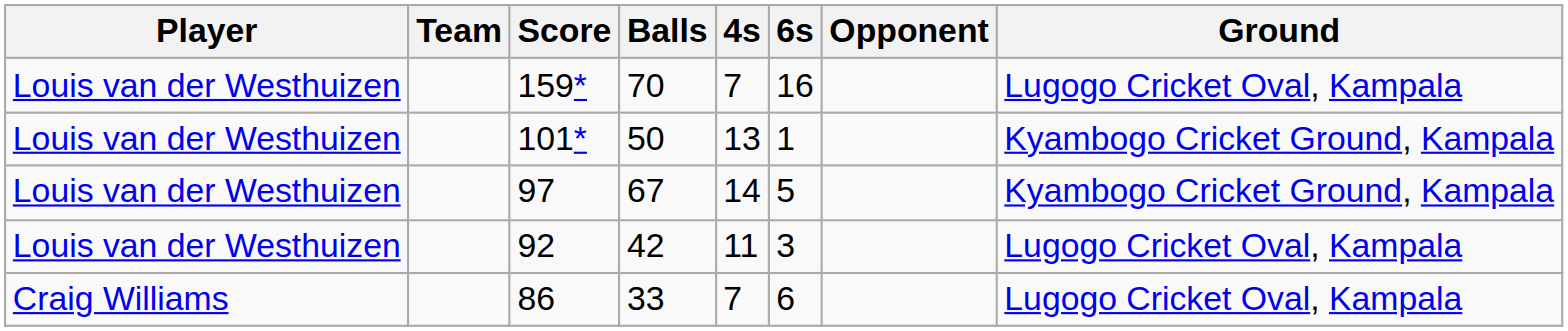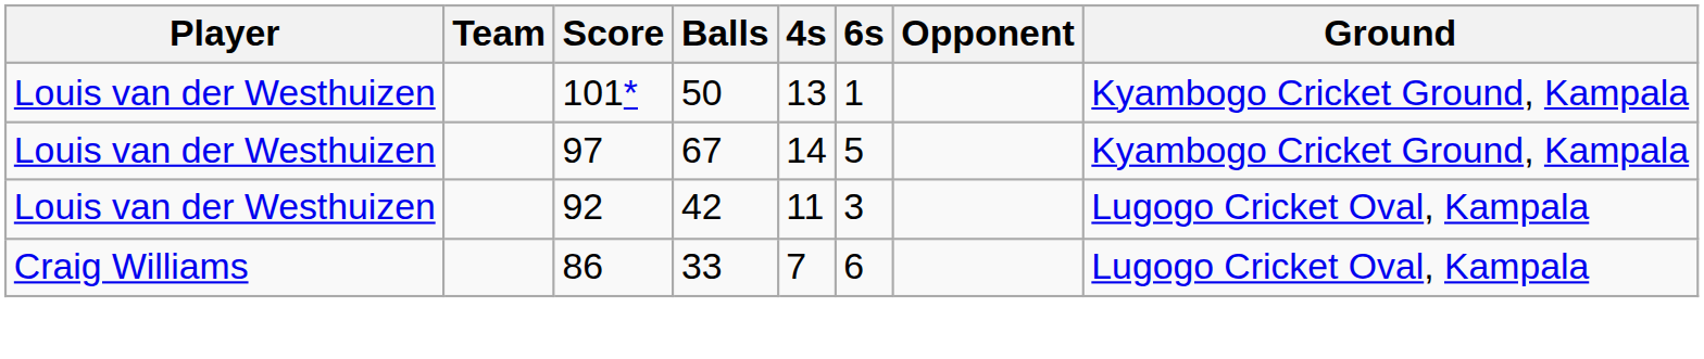 <table class="wikitable">
 <tr>
 <th>Player</th>
 <th>Team</th>
 <th>Score</th>
 <th>Balls</th>
 <th>4s</th>
 <th>6s</th>
 <th>Opponent</th>
 <th>Ground</th>
-</tr>
-<tr>
-<td><a href='#'>Louis van der Westhuizen</a></td>
-<td></td>
-<td>159<a href='#'>*</a></td>
-<td>70</td>
-<td>7</td>
-<td>16</td>
-<td></td>
-<td><a href='#'>Lugogo Cricket Oval</a>, <a href='#'>Kampala</a></td>
 </tr>
 <tr>
 <td><a href='#'>Louis van der Westhuizen</a></td>
 <td></td>
 <td>101<a href='#'>*</a></td>
 <td>50</td>
 <td>13</td>
 <td>1</td>
 <td></td>
 <td><a href='#'>Kyambogo Cricket Ground</a>, <a href='#'>Kampala</a></td>
 </tr>
 <tr>
 <td><a href='#'>Louis van der Westhuizen</a></td>
 <td></td>
 <td>97</td>
 <td>67</td>
 <td>14</td>
 <td>5</td>
 <td></td>
 <td><a href='#'>Kyambogo Cricket Ground</a>, <a href='#'>Kampala</a></td>
 </tr>
 <tr>
 <td><a href='#'>Louis van der Westhuizen</a></td>
 <td></td>
 <td>92</td>
 <td>42</td>
 <td>11</td>
 <td>3</td>
 <td></td>
 <td><a href='#'>Lugogo Cricket Oval</a>, <a href='#'>Kampala</a></td>
 </tr>
 <tr>
 <td><a href='#'>Craig Williams</a></td>
 <td></td>
 <td>86</td>
 <td>33</td>
 <td>7</td>
 <td>6</td>
 <td></td>
 <td><a href='#'>Lugogo Cricket Oval</a>, <a href='#'>Kampala</a></td>
 </tr>
 </table>
